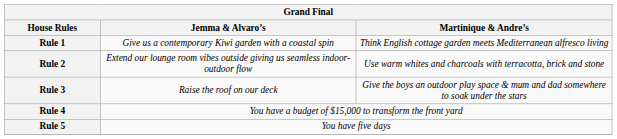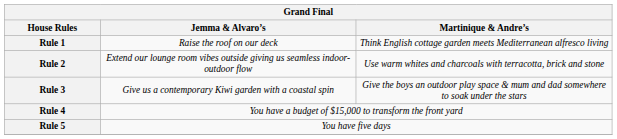 <table class="wikitable plainrowheaders" style="text-align:center; font-size:90%; width:65em;">
 <tr>
 <th colspan="3" >Grand Final</th>
 </tr>
 <tr>
 <th style="width:15%;">House Rules</th>
 <th style="width:40%;">Jemma & Alvaro’s</th>
 <th style="width:40%;">Martinique & Andre’s</th>
 </tr>
 <tr>
 <th>Rule 1</th>
-<td><em>Give us a contemporary Kiwi garden with a coastal spin</em></td>
+<td><em>Raise the roof on our deck</em></td>
 <td><em>Think English cottage garden meets Mediterranean alfresco living</em></td>
 </tr>
 <tr>
 <th>Rule 2</th>
 <td><em>Extend our lounge room vibes outside giving us seamless indoor-outdoor flow</em></td>
 <td><em>Use warm whites and charcoals with terracotta, brick and stone</em></td>
 </tr>
 <tr>
 <th>Rule 3</th>
-<td><em>Raise the roof on our deck</em></td>
+<td><em>Give us a contemporary Kiwi garden with a coastal spin</em></td>
 <td><em>Give the boys an outdoor play space & mum and dad somewhere to soak under the stars</em></td>
 </tr>
 <tr>
 <th>Rule 4</th>
 <td colspan="2"><em>You have a budget of $15,000 to transform the front yard</em></td>
 </tr>
 <tr>
 <th>Rule 5</th>
 <td colspan="2"><em>You have five days</em></td>
 </tr>
 <tr>
 </tr>
 </table>
